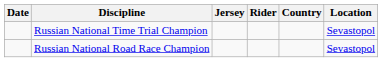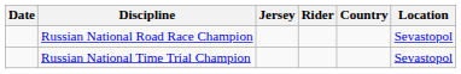 <table class="wikitable">
 <tr>
 <th>Date</th>
 <th>Discipline</th>
 <th>Jersey</th>
 <th>Rider</th>
 <th>Country</th>
 <th>Location</th>
 </tr>
 <tr>
 <td></td>
-<td><a href='#'>Russian National Time Trial Champion</a></td>
+<td><a href='#'>Russian National Road Race Champion</a></td>
 <td></td>
 <td></td>
 <td></td>
 <td><a href='#'>Sevastopol</a></td>
 </tr>
 <tr>
 <td></td>
-<td><a href='#'>Russian National Road Race Champion</a></td>
+<td><a href='#'>Russian National Time Trial Champion</a></td>
 <td></td>
 <td></td>
 <td></td>
 <td><a href='#'>Sevastopol</a></td>
 </tr>
 </table>
